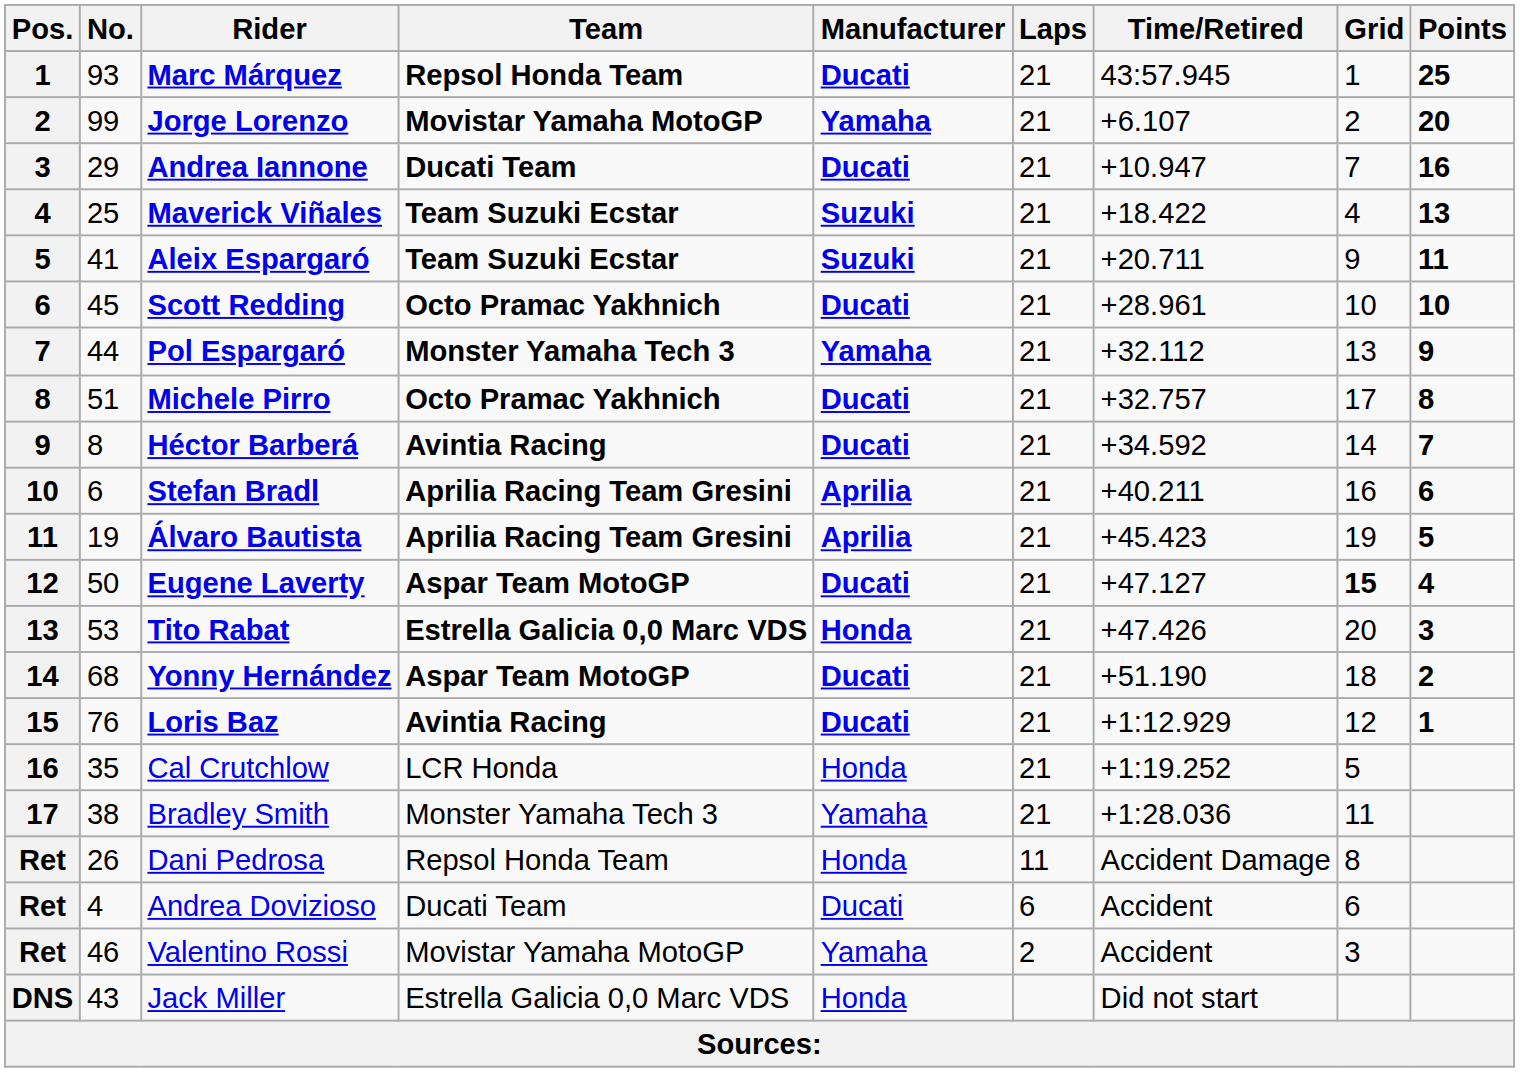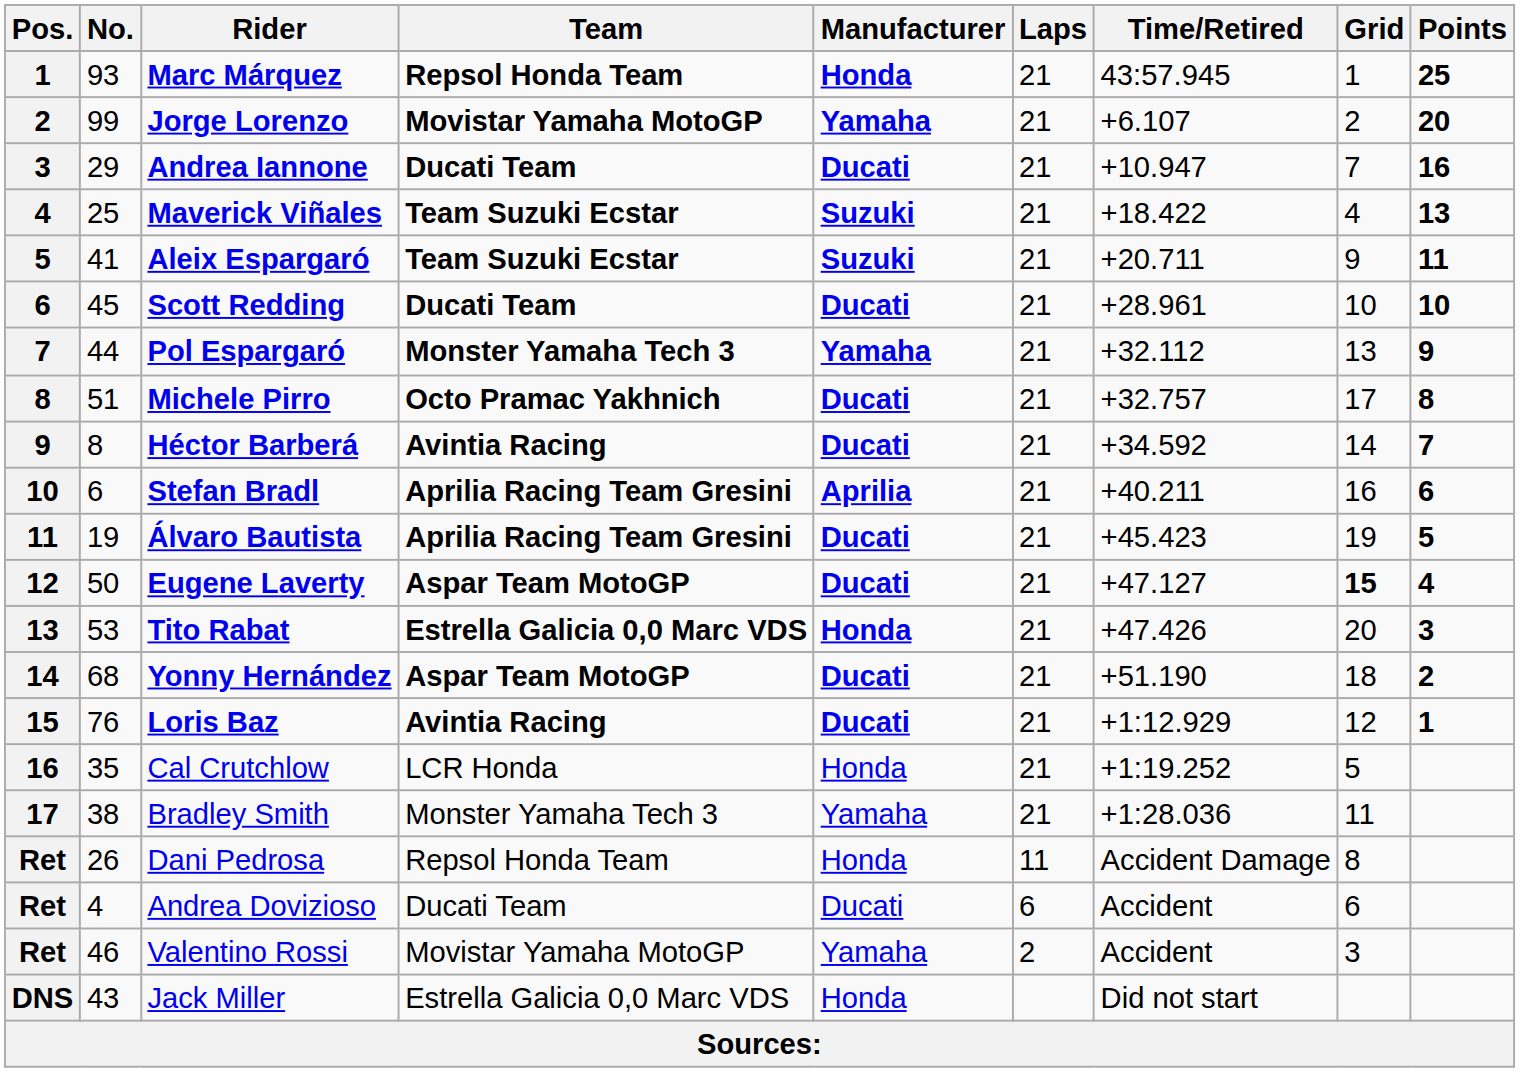 <table class="wikitable" style="font-size: 95%;">
 <tr>
 <th>Pos.</th>
 <th>No.</th>
 <th>Rider</th>
 <th>Team</th>
 <th>Manufacturer</th>
 <th>Laps</th>
 <th>Time/Retired</th>
 <th>Grid</th>
 <th>Points</th>
 </tr>
 <tr>
 <th>1</th>
 <td>93</td>
 <td> <strong><a href='#'>Marc Márquez</a></strong></td>
 <td><strong>Repsol Honda Team</strong></td>
-<td><strong><a href='#'>Ducati</a></strong></td>
+<td><strong><a href='#'>Honda</a></strong></td>
 <td>21</td>
 <td>43:57.945</td>
 <td>1</td>
 <td><strong>25</strong></td>
 </tr>
 <tr>
 <th>2</th>
 <td>99</td>
 <td> <strong><a href='#'>Jorge Lorenzo</a></strong></td>
 <td><strong>Movistar Yamaha MotoGP</strong></td>
 <td><strong><a href='#'>Yamaha</a></strong></td>
 <td>21</td>
 <td>+6.107</td>
 <td>2</td>
 <td><strong>20</strong></td>
 </tr>
 <tr>
 <th>3</th>
 <td>29</td>
 <td> <strong><a href='#'>Andrea Iannone</a></strong></td>
 <td><strong>Ducati Team</strong></td>
 <td><strong><a href='#'>Ducati</a></strong></td>
 <td>21</td>
 <td>+10.947</td>
 <td>7</td>
 <td><strong>16</strong></td>
 </tr>
 <tr>
 <th>4</th>
 <td>25</td>
 <td> <strong><a href='#'>Maverick Viñales</a></strong></td>
 <td><strong>Team Suzuki Ecstar</strong></td>
 <td><strong><a href='#'>Suzuki</a></strong></td>
 <td>21</td>
 <td>+18.422</td>
 <td>4</td>
 <td><strong>13</strong></td>
 </tr>
 <tr>
 <th>5</th>
 <td>41</td>
 <td> <strong><a href='#'>Aleix Espargaró</a></strong></td>
 <td><strong>Team Suzuki Ecstar</strong></td>
 <td><strong><a href='#'>Suzuki</a></strong></td>
 <td>21</td>
 <td>+20.711</td>
 <td>9</td>
 <td><strong>11</strong></td>
 </tr>
 <tr>
 <th>6</th>
 <td>45</td>
 <td> <strong><a href='#'>Scott Redding</a></strong></td>
-<td><strong>Octo Pramac Yakhnich</strong></td>
+<td><strong>Ducati Team</strong></td>
 <td><strong><a href='#'>Ducati</a></strong></td>
 <td>21</td>
 <td>+28.961</td>
 <td>10</td>
 <td><strong>10</strong></td>
 </tr>
 <tr>
 <th>7</th>
 <td>44</td>
 <td> <strong><a href='#'>Pol Espargaró</a></strong></td>
 <td><strong>Monster Yamaha Tech 3</strong></td>
 <td><strong><a href='#'>Yamaha</a></strong></td>
 <td>21</td>
 <td>+32.112</td>
 <td>13</td>
 <td><strong>9</strong></td>
 </tr>
 <tr>
 <th>8</th>
 <td>51</td>
 <td> <strong><a href='#'>Michele Pirro</a></strong></td>
 <td><strong>Octo Pramac Yakhnich</strong></td>
 <td><strong><a href='#'>Ducati</a></strong></td>
 <td>21</td>
 <td>+32.757</td>
 <td>17</td>
 <td><strong>8</strong></td>
 </tr>
 <tr>
 <th>9</th>
 <td>8</td>
 <td> <strong><a href='#'>Héctor Barberá</a></strong></td>
 <td><strong>Avintia Racing</strong></td>
 <td><strong><a href='#'>Ducati</a></strong></td>
 <td>21</td>
 <td>+34.592</td>
 <td>14</td>
 <td><strong>7</strong></td>
 </tr>
 <tr>
 <th>10</th>
 <td>6</td>
 <td> <strong><a href='#'>Stefan Bradl</a></strong></td>
 <td><strong>Aprilia Racing Team Gresini</strong></td>
 <td><strong><a href='#'>Aprilia</a></strong></td>
 <td>21</td>
 <td>+40.211</td>
 <td>16</td>
 <td><strong>6</strong></td>
 </tr>
 <tr>
 <th>11</th>
 <td>19</td>
 <td> <strong><a href='#'>Álvaro Bautista</a></strong></td>
 <td><strong>Aprilia Racing Team Gresini</strong></td>
-<td><strong><a href='#'>Aprilia</a></strong></td>
+<td><strong><a href='#'>Ducati</a></strong></td>
 <td>21</td>
 <td>+45.423</td>
 <td>19</td>
 <td><strong>5</strong></td>
 </tr>
 <tr>
 <th>12</th>
 <td>50</td>
 <td> <strong><a href='#'>Eugene Laverty</a></strong></td>
 <td><strong>Aspar Team MotoGP</strong></td>
 <td><strong><a href='#'>Ducati</a></strong></td>
 <td>21</td>
 <td>+47.127</td>
 <td><strong>15</strong></td>
 <td><strong>4</strong></td>
 </tr>
 <tr>
 <th>13</th>
 <td>53</td>
 <td> <strong><a href='#'>Tito Rabat</a></strong></td>
 <td><strong>Estrella Galicia 0,0 Marc VDS</strong></td>
 <td><strong><a href='#'>Honda</a></strong></td>
 <td>21</td>
 <td>+47.426</td>
 <td>20</td>
 <td><strong>3</strong></td>
 </tr>
 <tr>
 <th>14</th>
 <td>68</td>
 <td> <strong><a href='#'>Yonny Hernández</a></strong></td>
 <td><strong>Aspar Team MotoGP</strong></td>
 <td><strong><a href='#'>Ducati</a></strong></td>
 <td>21</td>
 <td>+51.190</td>
 <td>18</td>
 <td><strong>2</strong></td>
 </tr>
 <tr>
 <th>15</th>
 <td>76</td>
 <td> <strong><a href='#'>Loris Baz</a></strong></td>
 <td><strong>Avintia Racing</strong></td>
 <td><strong><a href='#'>Ducati</a></strong></td>
 <td>21</td>
 <td>+1:12.929</td>
 <td>12</td>
 <td><strong>1</strong></td>
 </tr>
 <tr>
 <th>16</th>
 <td>35</td>
 <td> <a href='#'>Cal Crutchlow</a></td>
 <td>LCR Honda</td>
 <td><a href='#'>Honda</a></td>
 <td>21</td>
 <td>+1:19.252</td>
 <td>5</td>
 <td></td>
 </tr>
 <tr>
 <th>17</th>
 <td>38</td>
 <td> <a href='#'>Bradley Smith</a></td>
 <td>Monster Yamaha Tech 3</td>
 <td><a href='#'>Yamaha</a></td>
 <td>21</td>
 <td>+1:28.036</td>
 <td>11</td>
 <td></td>
 </tr>
 <tr>
 <th>Ret</th>
 <td>26</td>
 <td> <a href='#'>Dani Pedrosa</a></td>
 <td>Repsol Honda Team</td>
 <td><a href='#'>Honda</a></td>
 <td>11</td>
 <td>Accident Damage</td>
 <td>8</td>
 <td></td>
 </tr>
 <tr>
 <th>Ret</th>
 <td>4</td>
 <td> <a href='#'>Andrea Dovizioso</a></td>
 <td>Ducati Team</td>
 <td><a href='#'>Ducati</a></td>
 <td>6</td>
 <td>Accident</td>
 <td>6</td>
 <td></td>
 </tr>
 <tr>
 <th>Ret</th>
 <td>46</td>
 <td> <a href='#'>Valentino Rossi</a></td>
 <td>Movistar Yamaha MotoGP</td>
 <td><a href='#'>Yamaha</a></td>
 <td>2</td>
 <td>Accident</td>
 <td>3</td>
 <td></td>
 </tr>
 <tr>
 <th>DNS</th>
 <td>43</td>
 <td> <a href='#'>Jack Miller</a></td>
 <td>Estrella Galicia 0,0 Marc VDS</td>
 <td><a href='#'>Honda</a></td>
 <td></td>
 <td>Did not start</td>
 <td></td>
 <td></td>
 </tr>
 <tr>
 <th colspan=9>Sources:</th>
 </tr>
 </table>
